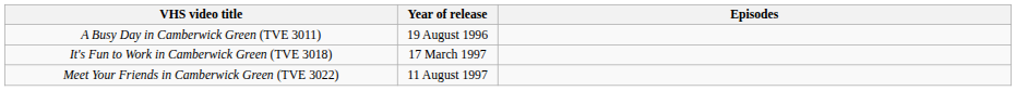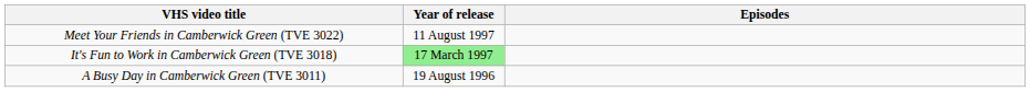 <table class="wikitable" style="text-align:center; width:100%;">
 <tr>
 <th style="width:39%;">VHS video title</th>
 <th style="width:10%;">Year of release</th>
 <th>Episodes</th>
 </tr>
 <tr>
+<td><em>Meet Your Friends in Camberwick Green</em> (TVE 3022)</td>
+<td style="text-align:center;">11 August 1997</td>
+<td style="text-align:center;"></td>
+</tr>
+<tr>
+<td><em>It's Fun to Work in Camberwick Green</em> (TVE 3018)</td>
+<td style="background: lightgreen; text-align:center;">17 March 1997</td>
+<td style="text-align:center;"></td>
+</tr>
+<tr>
 <td><em>A Busy Day in Camberwick Green</em> (TVE 3011)</td>
 <td style="text-align:center;">19 August 1996</td>
 <td style="text-align:center;"></td>
 </tr>
-<tr>
-<td><em>It's Fun to Work in Camberwick Green</em> (TVE 3018)</td>
-<td style="text-align:center;">17 March 1997</td>
-<td style="text-align:center;"></td>
-</tr>
-<tr>
-<td><em>Meet Your Friends in Camberwick Green</em> (TVE 3022)</td>
-<td style="text-align:center;">11 August 1997</td>
-<td style="text-align:center;"></td>
-</tr>
 </table>
